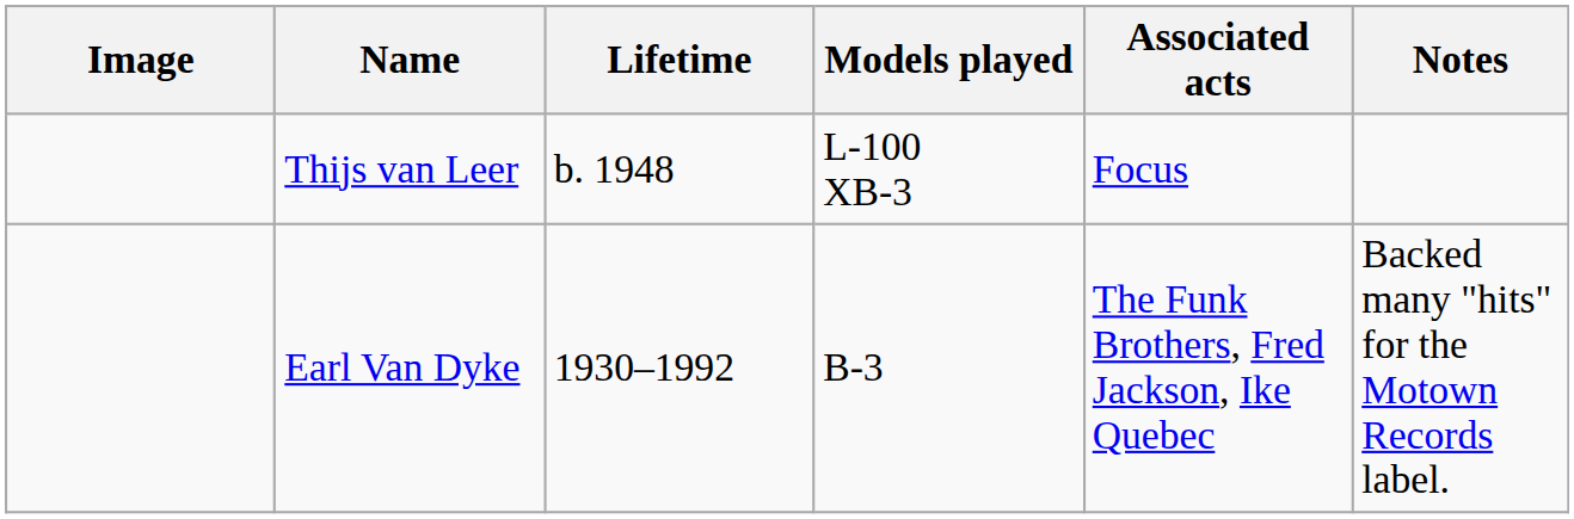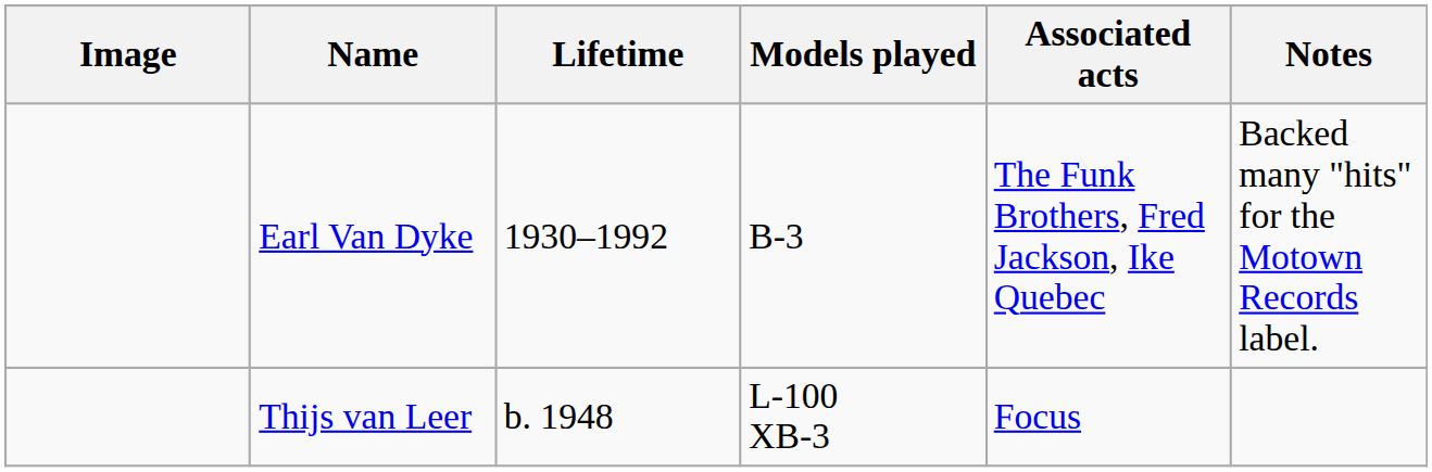 <table class="wikitable" style="width:100%">
 <tr>
 <th style="width:100px;">Image</th>
 <th style="width:100px;">Name</th>
 <th style="width:100px;">Lifetime</th>
 <th style="width:100px;">Models played</th>
 <th style="width:100px;">Associated acts</th>
 <th style="width:*;">Notes</th>
 </tr>
 <tr>
 <td></td>
+<td><a href='#'>Earl Van Dyke</a></td>
+<td>1930–1992</td>
+<td>B-3</td>
+<td><a href='#'>The Funk Brothers</a>, <a href='#'>Fred Jackson</a>, <a href='#'>Ike Quebec</a></td>
+<td>Backed many "hits" for the <a href='#'>Motown Records</a> label.</td>
+</tr>
+<tr>
+<td></td>
 <td><a href='#'>Thijs van Leer</a></td>
 <td>b. 1948</td>
 <td>L-100<br>XB-3</td>
 <td><a href='#'>Focus</a></td>
 <td></td>
 </tr>
-<tr>
-<td></td>
-<td><a href='#'>Earl Van Dyke</a></td>
-<td>1930–1992</td>
-<td>B-3</td>
-<td><a href='#'>The Funk Brothers</a>, <a href='#'>Fred Jackson</a>, <a href='#'>Ike Quebec</a></td>
-<td>Backed many "hits" for the <a href='#'>Motown Records</a> label.</td>
-</tr>
 </table>
